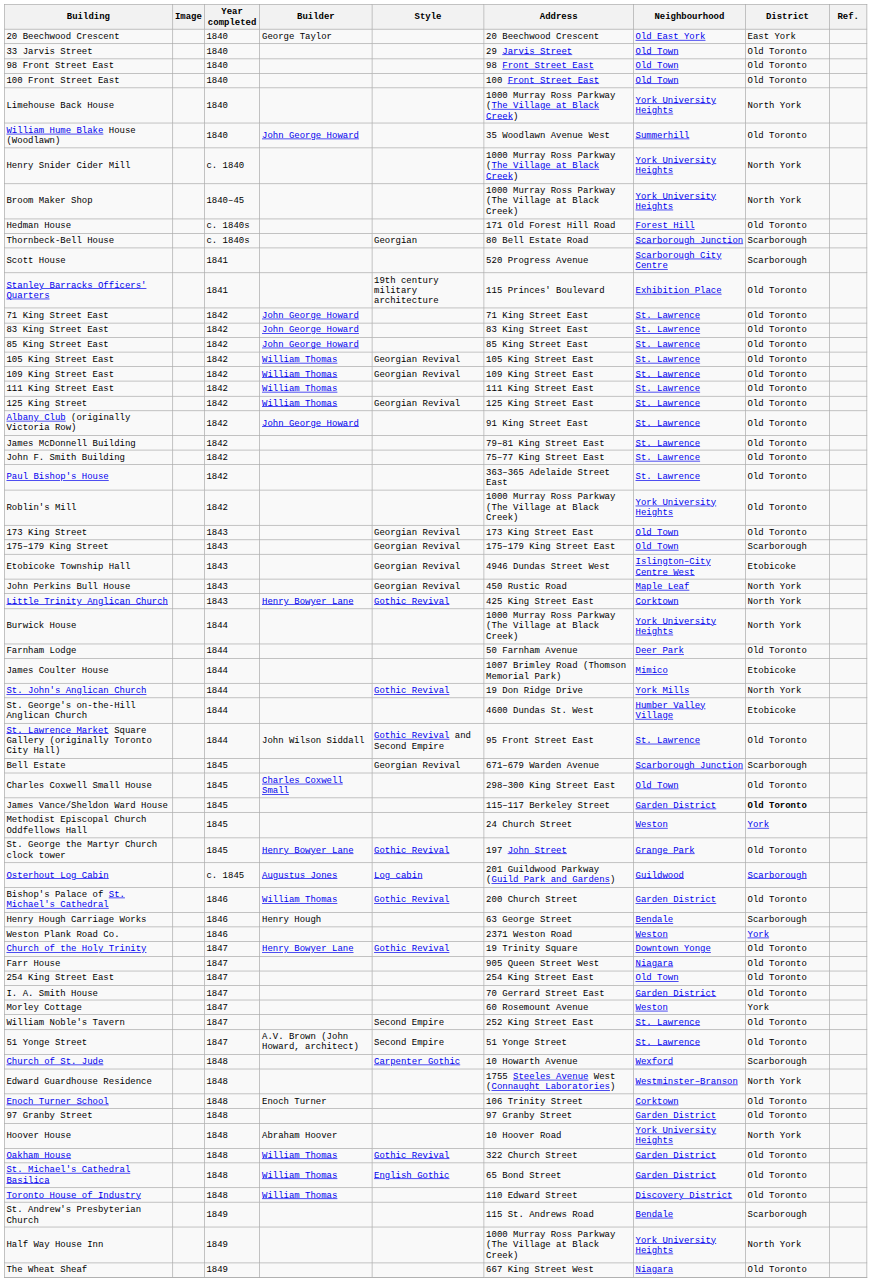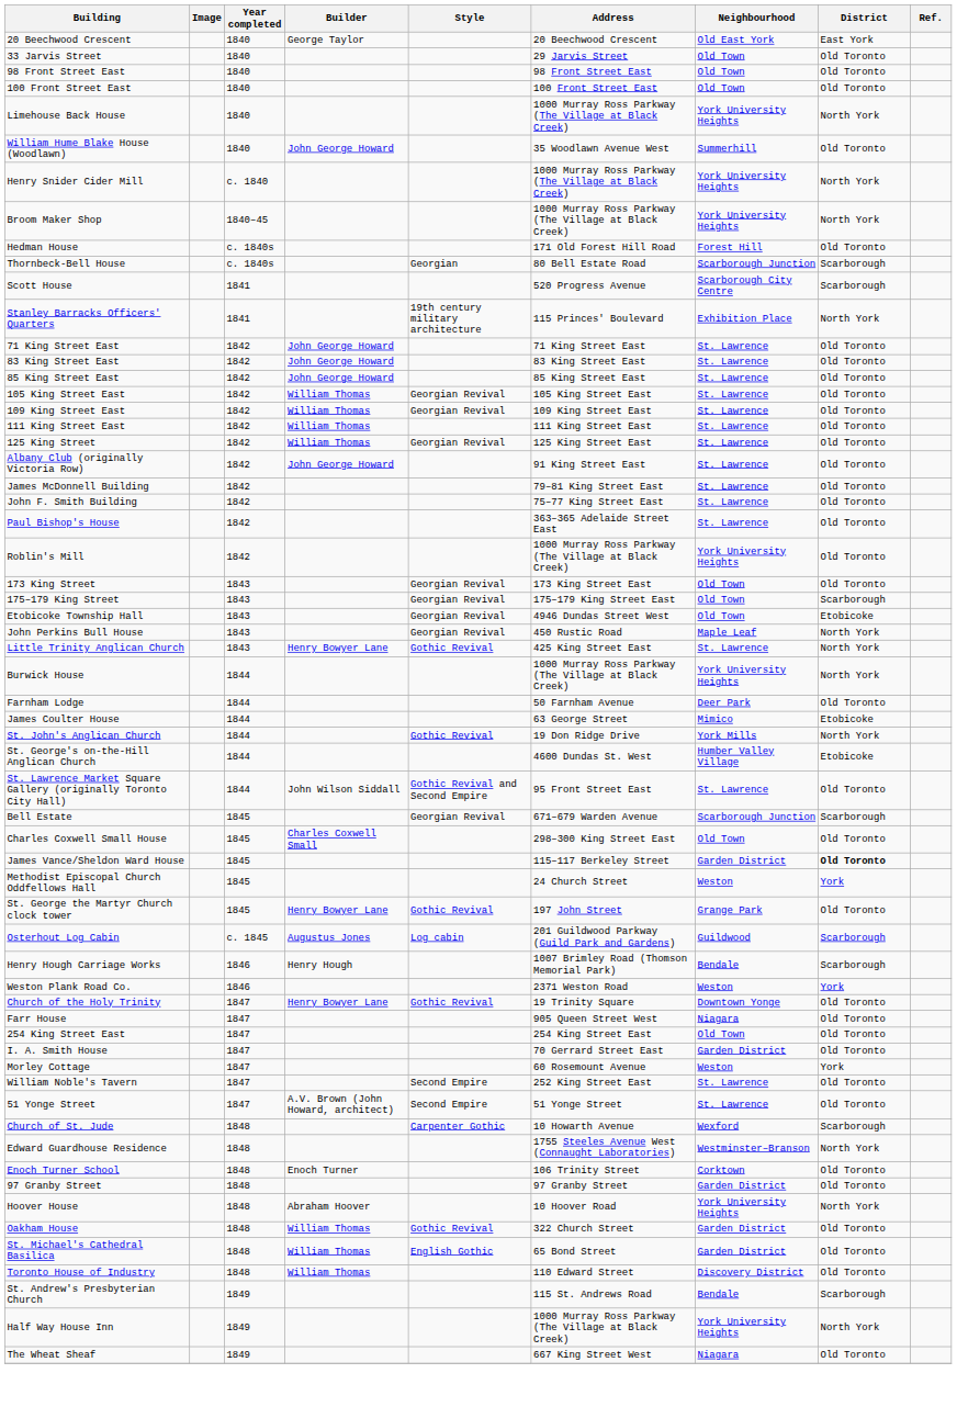 <table class="wikitable sortable plainrowheaders">
 <tr>
 <th scope=col width=18%>Building</th>
 <th scope=col width=1% class="unsortable">Image</th>
 <th scope=col width=4%>Year completed</th>
 <th scope=col width=12%>Builder</th>
 <th scope=col width=12%>Style</th>
 <th scope=col width=16%>Address</th>
 <th scope=col width=12%>Neighbourhood</th>
 <th scope=col width=9%>District</th>
 <th scope=col width=4% class="unsortable">Ref.</th>
 </tr>
 <tr>
 <td>20 Beechwood Crescent</td>
 <td></td>
 <td>1840</td>
 <td>George Taylor</td>
 <td></td>
 <td>20 Beechwood Crescent</td>
 <td><a href='#'>Old East York</a></td>
 <td>East York</td>
 <td></td>
 </tr>
 <tr>
 <td>33 Jarvis Street</td>
 <td></td>
 <td>1840</td>
 <td></td>
 <td></td>
 <td>29 <a href='#'>Jarvis Street</a></td>
 <td><a href='#'>Old Town</a></td>
 <td>Old Toronto</td>
 <td></td>
 </tr>
 <tr>
 <td>98 Front Street East</td>
 <td></td>
 <td>1840</td>
 <td></td>
 <td></td>
 <td>98 <a href='#'>Front Street East</a></td>
 <td><a href='#'>Old Town</a></td>
 <td>Old Toronto</td>
 <td></td>
 </tr>
 <tr>
 <td>100 Front Street East</td>
 <td></td>
 <td>1840</td>
 <td></td>
 <td></td>
 <td>100 <a href='#'>Front Street East</a></td>
 <td><a href='#'>Old Town</a></td>
 <td>Old Toronto</td>
 <td></td>
 </tr>
 <tr>
 <td>Limehouse Back House</td>
 <td></td>
 <td>1840</td>
 <td></td>
 <td></td>
 <td>1000 Murray Ross Parkway (<a href='#'>The Village at Black Creek</a>)</td>
 <td><a href='#'>York University Heights</a></td>
 <td>North York</td>
 <td></td>
 </tr>
 <tr>
 <td><a href='#'>William Hume Blake</a> House (Woodlawn)</td>
 <td></td>
 <td>1840</td>
 <td><a href='#'>John George Howard</a></td>
 <td></td>
 <td>35 Woodlawn Avenue West</td>
 <td><a href='#'>Summerhill</a></td>
 <td>Old Toronto</td>
 <td></td>
 </tr>
 <tr>
 <td>Henry Snider Cider Mill</td>
 <td></td>
 <td>c. 1840</td>
 <td></td>
 <td></td>
 <td>1000 Murray Ross Parkway (<a href='#'>The Village at Black Creek</a>)</td>
 <td><a href='#'>York University Heights</a></td>
 <td>North York</td>
 <td></td>
 </tr>
 <tr>
 <td>Broom Maker Shop</td>
 <td></td>
 <td>1840–45</td>
 <td></td>
 <td></td>
 <td>1000 Murray Ross Parkway (The Village at Black Creek)</td>
 <td><a href='#'>York University Heights</a></td>
 <td>North York</td>
 <td></td>
 </tr>
 <tr>
 <td>Hedman House</td>
 <td></td>
 <td>c. 1840s</td>
 <td></td>
 <td></td>
 <td>171 Old Forest Hill Road</td>
 <td><a href='#'>Forest Hill</a></td>
 <td>Old Toronto</td>
 <td></td>
 </tr>
 <tr>
 <td>Thornbeck-Bell House</td>
 <td></td>
 <td>c. 1840s</td>
 <td></td>
 <td>Georgian</td>
 <td>80 Bell Estate Road</td>
 <td><a href='#'>Scarborough Junction</a></td>
 <td>Scarborough</td>
 <td></td>
 </tr>
 <tr>
 <td>Scott House</td>
 <td></td>
 <td>1841</td>
 <td></td>
 <td></td>
 <td>520 Progress Avenue</td>
 <td><a href='#'>Scarborough City Centre</a></td>
 <td>Scarborough</td>
 <td></td>
 </tr>
 <tr>
 <td><a href='#'>Stanley Barracks Officers' Quarters</a></td>
 <td></td>
 <td>1841</td>
 <td></td>
 <td>19th century military architecture</td>
 <td>115 Princes' Boulevard</td>
 <td><a href='#'>Exhibition Place</a></td>
-<td>Old Toronto</td>
+<td>North York</td>
 <td></td>
 </tr>
 <tr>
 <td>71 King Street East</td>
 <td></td>
 <td>1842</td>
 <td><a href='#'>John George Howard</a></td>
 <td></td>
 <td>71 King Street East</td>
 <td><a href='#'>St. Lawrence</a></td>
 <td>Old Toronto</td>
 <td></td>
 </tr>
 <tr>
 <td>83 King Street East</td>
 <td></td>
 <td>1842</td>
 <td><a href='#'>John George Howard</a></td>
 <td></td>
 <td>83 King Street East</td>
 <td><a href='#'>St. Lawrence</a></td>
 <td>Old Toronto</td>
 <td></td>
 </tr>
 <tr>
 <td>85 King Street East</td>
 <td></td>
 <td>1842</td>
 <td><a href='#'>John George Howard</a></td>
 <td></td>
 <td>85 King Street East</td>
 <td><a href='#'>St. Lawrence</a></td>
 <td>Old Toronto</td>
 <td></td>
 </tr>
 <tr>
 <td>105 King Street East</td>
 <td></td>
 <td>1842</td>
 <td><a href='#'>William Thomas</a></td>
 <td>Georgian Revival</td>
 <td>105 King Street East</td>
 <td><a href='#'>St. Lawrence</a></td>
 <td>Old Toronto</td>
 <td></td>
 </tr>
 <tr>
 <td>109 King Street East</td>
 <td></td>
 <td>1842</td>
 <td><a href='#'>William Thomas</a></td>
 <td>Georgian Revival</td>
 <td>109 King Street East</td>
 <td><a href='#'>St. Lawrence</a></td>
 <td>Old Toronto</td>
 <td></td>
 </tr>
 <tr>
 <td>111 King Street East</td>
 <td></td>
 <td>1842</td>
 <td><a href='#'>William Thomas</a></td>
 <td></td>
 <td>111 King Street East</td>
 <td><a href='#'>St. Lawrence</a></td>
 <td>Old Toronto</td>
 <td></td>
 </tr>
 <tr>
 <td>125 King Street</td>
 <td></td>
 <td>1842</td>
 <td><a href='#'>William Thomas</a></td>
 <td>Georgian Revival</td>
 <td>125 King Street East</td>
 <td><a href='#'>St. Lawrence</a></td>
 <td>Old Toronto</td>
 <td></td>
 </tr>
 <tr>
 <td><a href='#'>Albany Club</a> (originally Victoria Row)</td>
 <td></td>
 <td>1842</td>
 <td><a href='#'>John George Howard</a></td>
 <td></td>
 <td>91 King Street East</td>
 <td><a href='#'>St. Lawrence</a></td>
 <td>Old Toronto</td>
 <td></td>
 </tr>
 <tr>
 <td>James McDonnell Building</td>
 <td></td>
 <td>1842</td>
 <td></td>
 <td></td>
 <td>79–81 King Street East</td>
 <td><a href='#'>St. Lawrence</a></td>
 <td>Old Toronto</td>
 <td></td>
 </tr>
 <tr>
 <td>John F. Smith Building</td>
 <td></td>
 <td>1842</td>
 <td></td>
 <td></td>
 <td>75–77 King Street East</td>
 <td><a href='#'>St. Lawrence</a></td>
 <td>Old Toronto</td>
 <td></td>
 </tr>
 <tr>
 <td><a href='#'>Paul Bishop's House</a></td>
 <td></td>
 <td>1842</td>
 <td></td>
 <td></td>
 <td>363–365 Adelaide Street East</td>
 <td><a href='#'>St. Lawrence</a></td>
 <td>Old Toronto</td>
 <td></td>
 </tr>
 <tr>
 <td>Roblin's Mill</td>
 <td></td>
 <td>1842</td>
 <td></td>
 <td></td>
 <td>1000 Murray Ross Parkway (The Village at Black Creek)</td>
 <td><a href='#'>York University Heights</a></td>
 <td>Old Toronto</td>
 <td></td>
 </tr>
 <tr>
 <td>173 King Street</td>
 <td></td>
 <td>1843</td>
 <td></td>
 <td>Georgian Revival</td>
 <td>173 King Street East</td>
 <td><a href='#'>Old Town</a></td>
 <td>Old Toronto</td>
 <td></td>
 </tr>
 <tr>
 <td>175–179 King Street</td>
 <td></td>
 <td>1843</td>
 <td></td>
 <td>Georgian Revival</td>
 <td>175–179 King Street East</td>
 <td><a href='#'>Old Town</a></td>
 <td>Scarborough</td>
 <td></td>
 </tr>
 <tr>
 <td>Etobicoke Township Hall</td>
 <td></td>
 <td>1843</td>
 <td></td>
 <td>Georgian Revival</td>
 <td>4946 Dundas Street West</td>
-<td><a href='#'>Islington–City Centre West</a></td>
+<td><a href='#'>Old Town</a></td>
 <td>Etobicoke</td>
 <td></td>
 </tr>
 <tr>
 <td>John Perkins Bull House</td>
 <td></td>
 <td>1843</td>
 <td></td>
 <td>Georgian Revival</td>
 <td>450 Rustic Road</td>
 <td><a href='#'>Maple Leaf</a></td>
 <td>North York</td>
 <td></td>
 </tr>
 <tr>
 <td><a href='#'>Little Trinity Anglican Church</a></td>
 <td></td>
 <td>1843</td>
 <td><a href='#'>Henry Bowyer Lane</a></td>
 <td><a href='#'>Gothic Revival</a></td>
 <td>425 King Street East</td>
-<td><a href='#'>Corktown</a></td>
+<td><a href='#'>St. Lawrence</a></td>
 <td>North York</td>
 <td></td>
 </tr>
 <tr>
 <td>Burwick House</td>
 <td></td>
 <td>1844</td>
 <td></td>
 <td></td>
 <td>1000 Murray Ross Parkway (The Village at Black Creek)</td>
 <td><a href='#'>York University Heights</a></td>
 <td>North York</td>
 <td></td>
 </tr>
 <tr>
 <td>Farnham Lodge</td>
 <td></td>
 <td>1844</td>
 <td></td>
 <td></td>
 <td>50 Farnham Avenue</td>
 <td><a href='#'>Deer Park</a></td>
 <td>Old Toronto</td>
 <td></td>
 </tr>
 <tr>
 <td>James Coulter House</td>
 <td></td>
 <td>1844</td>
 <td></td>
 <td></td>
-<td>1007 Brimley Road (Thomson Memorial Park)</td>
+<td>63 George Street</td>
 <td><a href='#'>Mimico</a></td>
 <td>Etobicoke</td>
 <td></td>
 </tr>
 <tr>
 <td><a href='#'>St. John's Anglican Church</a></td>
 <td></td>
 <td>1844</td>
 <td></td>
 <td><a href='#'>Gothic Revival</a></td>
 <td>19 Don Ridge Drive</td>
 <td><a href='#'>York Mills</a></td>
 <td>North York</td>
 <td></td>
 </tr>
 <tr>
 <td>St. George's on-the-Hill Anglican Church</td>
 <td></td>
 <td>1844</td>
 <td></td>
 <td></td>
 <td>4600 Dundas St. West</td>
 <td><a href='#'>Humber Valley Village</a></td>
 <td>Etobicoke</td>
 <td></td>
 </tr>
 <tr>
 <td><a href='#'>St. Lawrence Market</a> Square Gallery (originally Toronto City Hall)</td>
 <td></td>
 <td>1844</td>
 <td>John Wilson Siddall</td>
 <td><a href='#'>Gothic Revival</a> and Second Empire</td>
 <td>95 Front Street East</td>
 <td><a href='#'>St. Lawrence</a></td>
 <td>Old Toronto</td>
 <td></td>
 </tr>
 <tr>
 <td>Bell Estate</td>
 <td></td>
 <td>1845</td>
 <td></td>
 <td>Georgian Revival</td>
 <td>671–679 Warden Avenue</td>
 <td><a href='#'>Scarborough Junction</a></td>
 <td>Scarborough</td>
 <td></td>
 </tr>
 <tr>
 <td>Charles Coxwell Small House</td>
 <td></td>
 <td>1845</td>
 <td><a href='#'>Charles Coxwell Small</a></td>
 <td></td>
 <td>298–300 King Street East</td>
 <td><a href='#'>Old Town</a></td>
 <td>Old Toronto</td>
 <td></td>
 </tr>
 <tr>
 <td>James Vance/Sheldon Ward House</td>
 <td></td>
 <td>1845</td>
 <td></td>
 <td></td>
 <td>115–117 Berkeley Street</td>
 <td><a href='#'>Garden District</a></td>
 <td><strong>Old Toronto</strong></td>
 <td></td>
 </tr>
 <tr>
 <td>Methodist Episcopal Church Oddfellows Hall</td>
 <td></td>
 <td>1845</td>
 <td></td>
 <td></td>
 <td>24 Church Street</td>
 <td><a href='#'>Weston</a></td>
 <td><a href='#'>York</a></td>
 <td></td>
 </tr>
 <tr>
 <td>St. George the Martyr Church clock tower</td>
 <td></td>
 <td>1845</td>
 <td><a href='#'>Henry Bowyer Lane</a></td>
 <td><a href='#'>Gothic Revival</a></td>
 <td>197 <a href='#'>John Street</a></td>
 <td><a href='#'>Grange Park</a></td>
 <td>Old Toronto</td>
 <td></td>
 </tr>
 <tr>
 <td><a href='#'>Osterhout Log Cabin</a></td>
 <td></td>
 <td>c. 1845</td>
 <td><a href='#'>Augustus Jones</a></td>
 <td><a href='#'>Log cabin</a></td>
 <td>201 Guildwood Parkway (<a href='#'>Guild Park and Gardens</a>)</td>
 <td><a href='#'>Guildwood</a></td>
 <td><a href='#'>Scarborough</a></td>
 <td></td>
 </tr>
 <tr>
-<td>Bishop's Palace of <a href='#'>St. Michael's Cathedral</a></td>
-<td></td>
-<td>1846</td>
-<td><a href='#'>William Thomas</a></td>
-<td><a href='#'>Gothic Revival</a></td>
-<td>200 Church Street</td>
-<td><a href='#'>Garden District</a></td>
-<td>Old Toronto</td>
-<td></td>
-</tr>
-<tr>
 <td>Henry Hough Carriage Works</td>
 <td></td>
 <td>1846</td>
 <td>Henry Hough</td>
 <td></td>
-<td>63 George Street</td>
+<td>1007 Brimley Road (Thomson Memorial Park)</td>
 <td><a href='#'>Bendale</a></td>
 <td>Scarborough</td>
 <td></td>
 </tr>
 <tr>
 <td>Weston Plank Road Co.</td>
 <td></td>
 <td>1846</td>
 <td></td>
 <td></td>
 <td>2371 Weston Road</td>
 <td><a href='#'>Weston</a></td>
 <td><a href='#'>York</a></td>
 <td></td>
 </tr>
 <tr>
 <td><a href='#'>Church of the Holy Trinity</a></td>
 <td></td>
 <td>1847</td>
 <td><a href='#'>Henry Bowyer Lane</a></td>
 <td><a href='#'>Gothic Revival</a></td>
 <td>19 Trinity Square</td>
 <td><a href='#'>Downtown Yonge</a></td>
 <td>Old Toronto</td>
 <td></td>
 </tr>
 <tr>
 <td>Farr House</td>
 <td></td>
 <td>1847</td>
 <td></td>
 <td></td>
 <td>905 Queen Street West</td>
 <td><a href='#'>Niagara</a></td>
 <td>Old Toronto</td>
 <td></td>
 </tr>
 <tr>
 <td>254 King Street East</td>
 <td></td>
 <td>1847</td>
 <td></td>
 <td></td>
 <td>254 King Street East</td>
 <td><a href='#'>Old Town</a></td>
 <td>Old Toronto</td>
 <td></td>
 </tr>
 <tr>
 <td>I. A. Smith House</td>
 <td></td>
 <td>1847</td>
 <td></td>
 <td></td>
 <td>70 Gerrard Street East</td>
 <td><a href='#'>Garden District</a></td>
 <td>Old Toronto</td>
 <td></td>
 </tr>
 <tr>
 <td>Morley Cottage</td>
 <td></td>
 <td>1847</td>
 <td></td>
 <td></td>
 <td>60 Rosemount Avenue</td>
 <td><a href='#'>Weston</a></td>
 <td>York</td>
 <td></td>
 </tr>
 <tr>
 <td>William Noble's Tavern</td>
 <td></td>
 <td>1847</td>
 <td></td>
 <td>Second Empire</td>
 <td>252 King Street East</td>
 <td><a href='#'>St. Lawrence</a></td>
 <td>Old Toronto</td>
 <td></td>
 </tr>
 <tr>
 <td>51 Yonge Street</td>
 <td></td>
 <td>1847</td>
 <td>A.V. Brown (John Howard, architect)</td>
 <td>Second Empire</td>
 <td>51 Yonge Street</td>
 <td><a href='#'>St. Lawrence</a></td>
 <td>Old Toronto</td>
 <td></td>
 </tr>
 <tr>
 <td><a href='#'>Church of St. Jude</a></td>
 <td></td>
 <td>1848</td>
 <td></td>
 <td><a href='#'>Carpenter Gothic</a></td>
 <td>10 Howarth Avenue</td>
 <td><a href='#'>Wexford</a></td>
 <td>Scarborough</td>
 <td></td>
 </tr>
 <tr>
 <td>Edward Guardhouse Residence</td>
 <td></td>
 <td>1848</td>
 <td></td>
 <td></td>
 <td>1755 <a href='#'>Steeles Avenue</a> West (<a href='#'>Connaught Laboratories</a>)</td>
 <td><a href='#'>Westminster–Branson</a></td>
 <td>North York</td>
 <td></td>
 </tr>
 <tr>
 <td><a href='#'>Enoch Turner School</a></td>
 <td></td>
 <td>1848</td>
 <td>Enoch Turner</td>
 <td></td>
 <td>106 Trinity Street</td>
 <td><a href='#'>Corktown</a></td>
 <td>Old Toronto</td>
 <td></td>
 </tr>
 <tr>
 <td>97 Granby Street</td>
 <td></td>
 <td>1848</td>
 <td></td>
 <td></td>
 <td>97 Granby Street</td>
 <td><a href='#'>Garden District</a></td>
 <td>Old Toronto</td>
 <td></td>
 </tr>
 <tr>
 <td>Hoover House</td>
 <td></td>
 <td>1848</td>
 <td>Abraham Hoover</td>
 <td></td>
 <td>10 Hoover Road</td>
 <td><a href='#'>York University Heights</a></td>
 <td>North York</td>
 <td></td>
 </tr>
 <tr>
 <td><a href='#'>Oakham House</a></td>
 <td></td>
 <td>1848</td>
 <td><a href='#'>William Thomas</a></td>
 <td><a href='#'>Gothic Revival</a></td>
 <td>322 Church Street</td>
 <td><a href='#'>Garden District</a></td>
 <td>Old Toronto</td>
 <td></td>
 </tr>
 <tr>
 <td><a href='#'>St. Michael's Cathedral Basilica</a></td>
 <td></td>
 <td>1848</td>
 <td><a href='#'>William Thomas</a></td>
 <td><a href='#'>English Gothic</a></td>
 <td>65 Bond Street</td>
 <td><a href='#'>Garden District</a></td>
 <td>Old Toronto</td>
 <td></td>
 </tr>
 <tr>
 <td><a href='#'>Toronto House of Industry</a></td>
 <td></td>
 <td>1848</td>
 <td><a href='#'>William Thomas</a></td>
 <td></td>
 <td>110 Edward Street</td>
 <td><a href='#'>Discovery District</a></td>
 <td>Old Toronto</td>
 <td></td>
 </tr>
 <tr>
 <td>St. Andrew's Presbyterian Church</td>
 <td></td>
 <td>1849</td>
 <td></td>
 <td></td>
 <td>115 St. Andrews Road</td>
 <td><a href='#'>Bendale</a></td>
 <td>Scarborough</td>
 <td></td>
 </tr>
 <tr>
 <td>Half Way House Inn</td>
 <td></td>
 <td>1849</td>
 <td></td>
 <td></td>
 <td>1000 Murray Ross Parkway (The Village at Black Creek)</td>
 <td><a href='#'>York University Heights</a></td>
 <td>North York</td>
 <td></td>
 </tr>
 <tr>
 <td>The Wheat Sheaf</td>
 <td></td>
 <td>1849</td>
 <td></td>
 <td></td>
 <td>667 King Street West</td>
 <td><a href='#'>Niagara</a></td>
 <td>Old Toronto</td>
 <td></td>
 </tr>
 <tr>
 </tr>
 </table>
